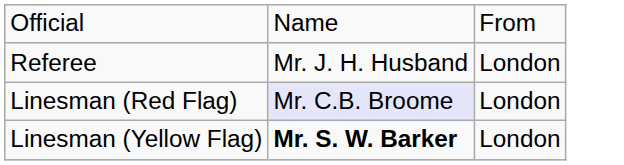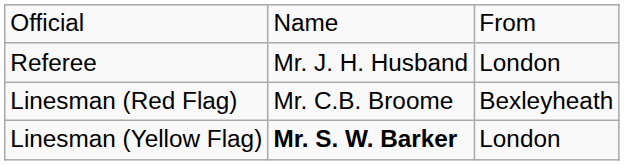 <table class="wikitable" border="1">
 <tr>
 <td>Official</td>
 <td>Name</td>
 <td>From</td>
 </tr>
 <tr>
 <td>Referee</td>
 <td>Mr. J. H. Husband</td>
 <td>London</td>
 </tr>
 <tr>
 <td>Linesman (Red Flag)</td>
-<td style="background: lavender;">Mr. C.B. Broome</td>
-<td>London</td>
+<td>Mr. C.B. Broome</td>
+<td>Bexleyheath</td>
 </tr>
 <tr>
 <td>Linesman (Yellow Flag)</td>
 <td><strong>Mr. S. W. Barker</strong></td>
 <td>London</td>
 </tr>
 </table>
